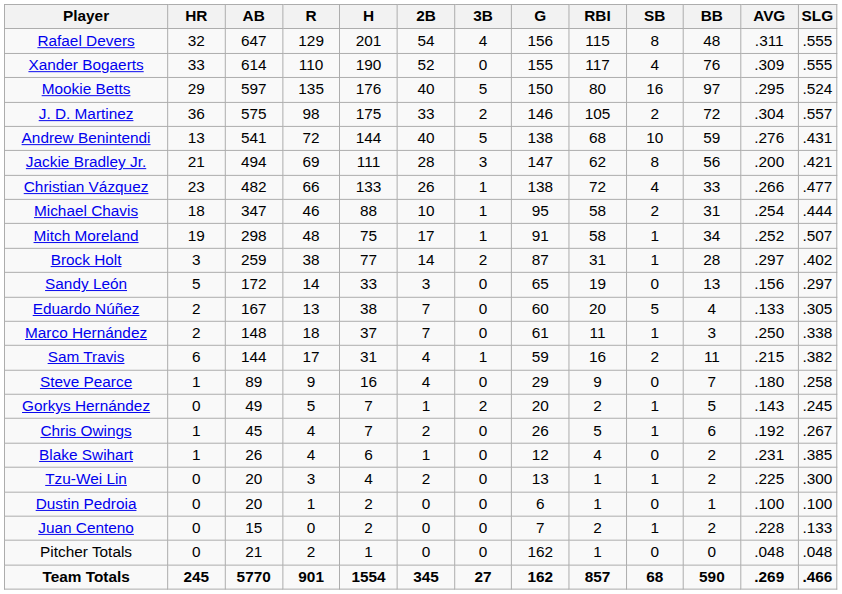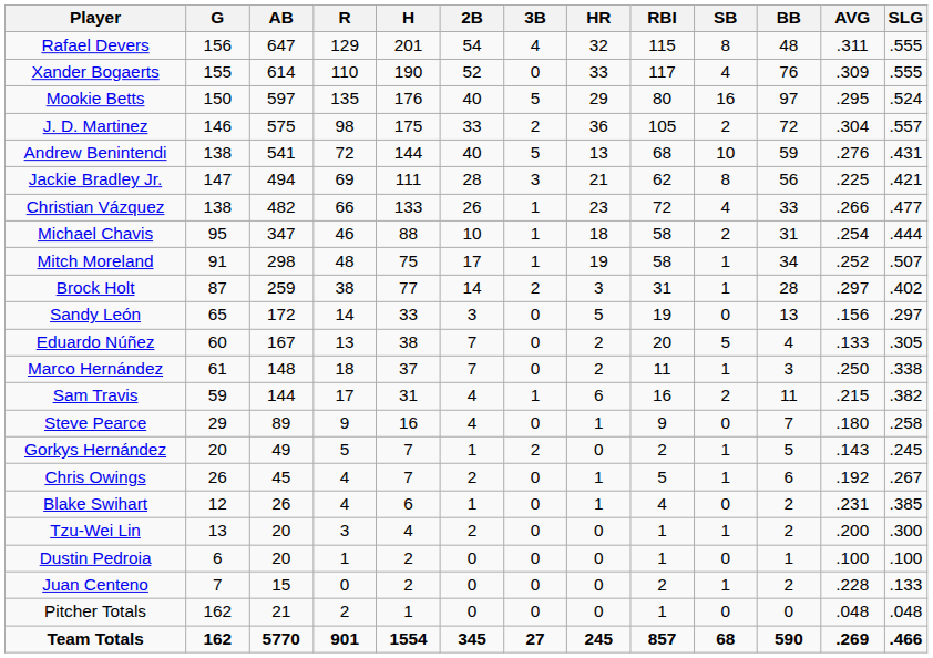 <table class=wikitable style="text-align:center">
 <tr>
 <th bgcolor=#DDDDFF; width="20%">Player</th>
-<th bgcolor=#DDDDFF; width="7%">HR</th>
+<th bgcolor=#DDDDFF; width="7%">G</th>
 <th bgcolor=#DDDDFF; width="7%">AB</th>
 <th bgcolor=#DDDDFF; width="7%">R</th>
 <th bgcolor=#DDDDFF; width="7%">H</th>
 <th bgcolor=#DDDDFF; width="7%">2B</th>
 <th bgcolor=#DDDDFF; width="7%">3B</th>
-<th bgcolor=#DDDDFF; width="7%">G</th>
+<th bgcolor=#DDDDFF; width="7%">HR</th>
 <th bgcolor=#DDDDFF; width="7%">RBI</th>
 <th bgcolor=#DDDDFF; width="7%">SB</th>
 <th bgcolor=#DDDDFF; width="7%">BB</th>
 <th bgcolor=#DDDDFF; width="7%">AVG</th>
 <th bgcolor=#DDDDFF; width="7%">SLG</th>
 </tr>
 <tr>
 <td><a href='#'>Rafael Devers</a></td>
-<td>32</td>
+<td>156</td>
 <td>647</td>
 <td>129</td>
 <td>201</td>
 <td>54</td>
 <td>4</td>
-<td>156</td>
+<td>32</td>
 <td>115</td>
 <td>8</td>
 <td>48</td>
 <td>.311</td>
 <td>.555</td>
 </tr>
 <tr>
 <td><a href='#'>Xander Bogaerts</a></td>
-<td>33</td>
+<td>155</td>
 <td>614</td>
 <td>110</td>
 <td>190</td>
 <td>52</td>
 <td>0</td>
-<td>155</td>
+<td>33</td>
 <td>117</td>
 <td>4</td>
 <td>76</td>
 <td>.309</td>
 <td>.555</td>
 </tr>
 <tr>
 <td><a href='#'>Mookie Betts</a></td>
-<td>29</td>
+<td>150</td>
 <td>597</td>
 <td>135</td>
 <td>176</td>
 <td>40</td>
 <td>5</td>
-<td>150</td>
+<td>29</td>
 <td>80</td>
 <td>16</td>
 <td>97</td>
 <td>.295</td>
 <td>.524</td>
 </tr>
 <tr>
 <td><a href='#'>J. D. Martinez</a></td>
-<td>36</td>
+<td>146</td>
 <td>575</td>
 <td>98</td>
 <td>175</td>
 <td>33</td>
 <td>2</td>
-<td>146</td>
+<td>36</td>
 <td>105</td>
 <td>2</td>
 <td>72</td>
 <td>.304</td>
 <td>.557</td>
 </tr>
 <tr>
 <td><a href='#'>Andrew Benintendi</a></td>
-<td>13</td>
+<td>138</td>
 <td>541</td>
 <td>72</td>
 <td>144</td>
 <td>40</td>
 <td>5</td>
-<td>138</td>
+<td>13</td>
 <td>68</td>
 <td>10</td>
 <td>59</td>
 <td>.276</td>
 <td>.431</td>
 </tr>
 <tr>
 <td><a href='#'>Jackie Bradley Jr.</a></td>
-<td>21</td>
+<td>147</td>
 <td>494</td>
 <td>69</td>
 <td>111</td>
 <td>28</td>
 <td>3</td>
-<td>147</td>
+<td>21</td>
 <td>62</td>
 <td>8</td>
 <td>56</td>
-<td>.200</td>
+<td>.225</td>
 <td>.421</td>
 </tr>
 <tr>
 <td><a href='#'>Christian Vázquez</a></td>
-<td>23</td>
+<td>138</td>
 <td>482</td>
 <td>66</td>
 <td>133</td>
 <td>26</td>
 <td>1</td>
-<td>138</td>
+<td>23</td>
 <td>72</td>
 <td>4</td>
 <td>33</td>
 <td>.266</td>
 <td>.477</td>
 </tr>
 <tr>
 <td><a href='#'>Michael Chavis</a></td>
-<td>18</td>
+<td>95</td>
 <td>347</td>
 <td>46</td>
 <td>88</td>
 <td>10</td>
 <td>1</td>
-<td>95</td>
+<td>18</td>
 <td>58</td>
 <td>2</td>
 <td>31</td>
 <td>.254</td>
 <td>.444</td>
 </tr>
 <tr>
 <td><a href='#'>Mitch Moreland</a></td>
-<td>19</td>
+<td>91</td>
 <td>298</td>
 <td>48</td>
 <td>75</td>
 <td>17</td>
 <td>1</td>
-<td>91</td>
+<td>19</td>
 <td>58</td>
 <td>1</td>
 <td>34</td>
 <td>.252</td>
 <td>.507</td>
 </tr>
 <tr>
 <td><a href='#'>Brock Holt</a></td>
-<td>3</td>
+<td>87</td>
 <td>259</td>
 <td>38</td>
 <td>77</td>
 <td>14</td>
 <td>2</td>
-<td>87</td>
+<td>3</td>
 <td>31</td>
 <td>1</td>
 <td>28</td>
 <td>.297</td>
 <td>.402</td>
 </tr>
 <tr>
 <td><a href='#'>Sandy León</a></td>
-<td>5</td>
+<td>65</td>
 <td>172</td>
 <td>14</td>
 <td>33</td>
 <td>3</td>
 <td>0</td>
-<td>65</td>
+<td>5</td>
 <td>19</td>
 <td>0</td>
 <td>13</td>
 <td>.156</td>
 <td>.297</td>
 </tr>
 <tr>
 <td><a href='#'>Eduardo Núñez</a></td>
-<td>2</td>
+<td>60</td>
 <td>167</td>
 <td>13</td>
 <td>38</td>
 <td>7</td>
 <td>0</td>
-<td>60</td>
+<td>2</td>
 <td>20</td>
 <td>5</td>
 <td>4</td>
 <td>.133</td>
 <td>.305</td>
 </tr>
 <tr>
 <td><a href='#'>Marco Hernández</a></td>
-<td>2</td>
+<td>61</td>
 <td>148</td>
 <td>18</td>
 <td>37</td>
 <td>7</td>
 <td>0</td>
-<td>61</td>
+<td>2</td>
 <td>11</td>
 <td>1</td>
 <td>3</td>
 <td>.250</td>
 <td>.338</td>
 </tr>
 <tr>
 <td><a href='#'>Sam Travis</a></td>
-<td>6</td>
+<td>59</td>
 <td>144</td>
 <td>17</td>
 <td>31</td>
 <td>4</td>
 <td>1</td>
-<td>59</td>
+<td>6</td>
 <td>16</td>
 <td>2</td>
 <td>11</td>
 <td>.215</td>
 <td>.382</td>
 </tr>
 <tr>
 <td><a href='#'>Steve Pearce</a></td>
-<td>1</td>
+<td>29</td>
 <td>89</td>
 <td>9</td>
 <td>16</td>
 <td>4</td>
 <td>0</td>
-<td>29</td>
+<td>1</td>
 <td>9</td>
 <td>0</td>
 <td>7</td>
 <td>.180</td>
 <td>.258</td>
 </tr>
 <tr>
 <td><a href='#'>Gorkys Hernández</a></td>
-<td>0</td>
+<td>20</td>
 <td>49</td>
 <td>5</td>
 <td>7</td>
 <td>1</td>
 <td>2</td>
-<td>20</td>
+<td>0</td>
 <td>2</td>
 <td>1</td>
 <td>5</td>
 <td>.143</td>
 <td>.245</td>
 </tr>
 <tr>
 <td><a href='#'>Chris Owings</a></td>
-<td>1</td>
+<td>26</td>
 <td>45</td>
 <td>4</td>
 <td>7</td>
 <td>2</td>
 <td>0</td>
-<td>26</td>
+<td>1</td>
 <td>5</td>
 <td>1</td>
 <td>6</td>
 <td>.192</td>
 <td>.267</td>
 </tr>
 <tr>
 <td><a href='#'>Blake Swihart</a></td>
-<td>1</td>
+<td>12</td>
 <td>26</td>
 <td>4</td>
 <td>6</td>
 <td>1</td>
 <td>0</td>
-<td>12</td>
+<td>1</td>
 <td>4</td>
 <td>0</td>
 <td>2</td>
 <td>.231</td>
 <td>.385</td>
 </tr>
 <tr>
 <td><a href='#'>Tzu-Wei Lin</a></td>
-<td>0</td>
+<td>13</td>
 <td>20</td>
 <td>3</td>
 <td>4</td>
 <td>2</td>
 <td>0</td>
-<td>13</td>
+<td>0</td>
 <td>1</td>
 <td>1</td>
 <td>2</td>
-<td>.225</td>
+<td>.200</td>
 <td>.300</td>
 </tr>
 <tr>
 <td><a href='#'>Dustin Pedroia</a></td>
-<td>0</td>
+<td>6</td>
 <td>20</td>
 <td>1</td>
 <td>2</td>
 <td>0</td>
 <td>0</td>
-<td>6</td>
+<td>0</td>
 <td>1</td>
 <td>0</td>
 <td>1</td>
 <td>.100</td>
 <td>.100</td>
 </tr>
 <tr>
 <td><a href='#'>Juan Centeno</a></td>
-<td>0</td>
+<td>7</td>
 <td>15</td>
 <td>0</td>
 <td>2</td>
 <td>0</td>
 <td>0</td>
-<td>7</td>
+<td>0</td>
 <td>2</td>
 <td>1</td>
 <td>2</td>
 <td>.228</td>
 <td>.133</td>
 </tr>
 <tr>
 <td>Pitcher Totals</td>
-<td>0</td>
+<td>162</td>
 <td>21</td>
 <td>2</td>
 <td>1</td>
 <td>0</td>
 <td>0</td>
-<td>162</td>
+<td>0</td>
 <td>1</td>
 <td>0</td>
 <td>0</td>
 <td>.048</td>
 <td>.048</td>
 </tr>
 <tr>
 <td><strong>Team Totals</strong></td>
-<td><strong>245</strong></td>
+<td><strong>162</strong></td>
 <td><strong>5770</strong></td>
 <td><strong>901</strong></td>
 <td><strong>1554</strong></td>
 <td><strong>345</strong></td>
 <td><strong>27</strong></td>
-<td><strong>162</strong></td>
+<td><strong>245</strong></td>
 <td><strong>857</strong></td>
 <td><strong>68</strong></td>
 <td><strong>590</strong></td>
 <td><strong>.269</strong></td>
 <td><strong>.466</strong></td>
 </tr>
 </table>
